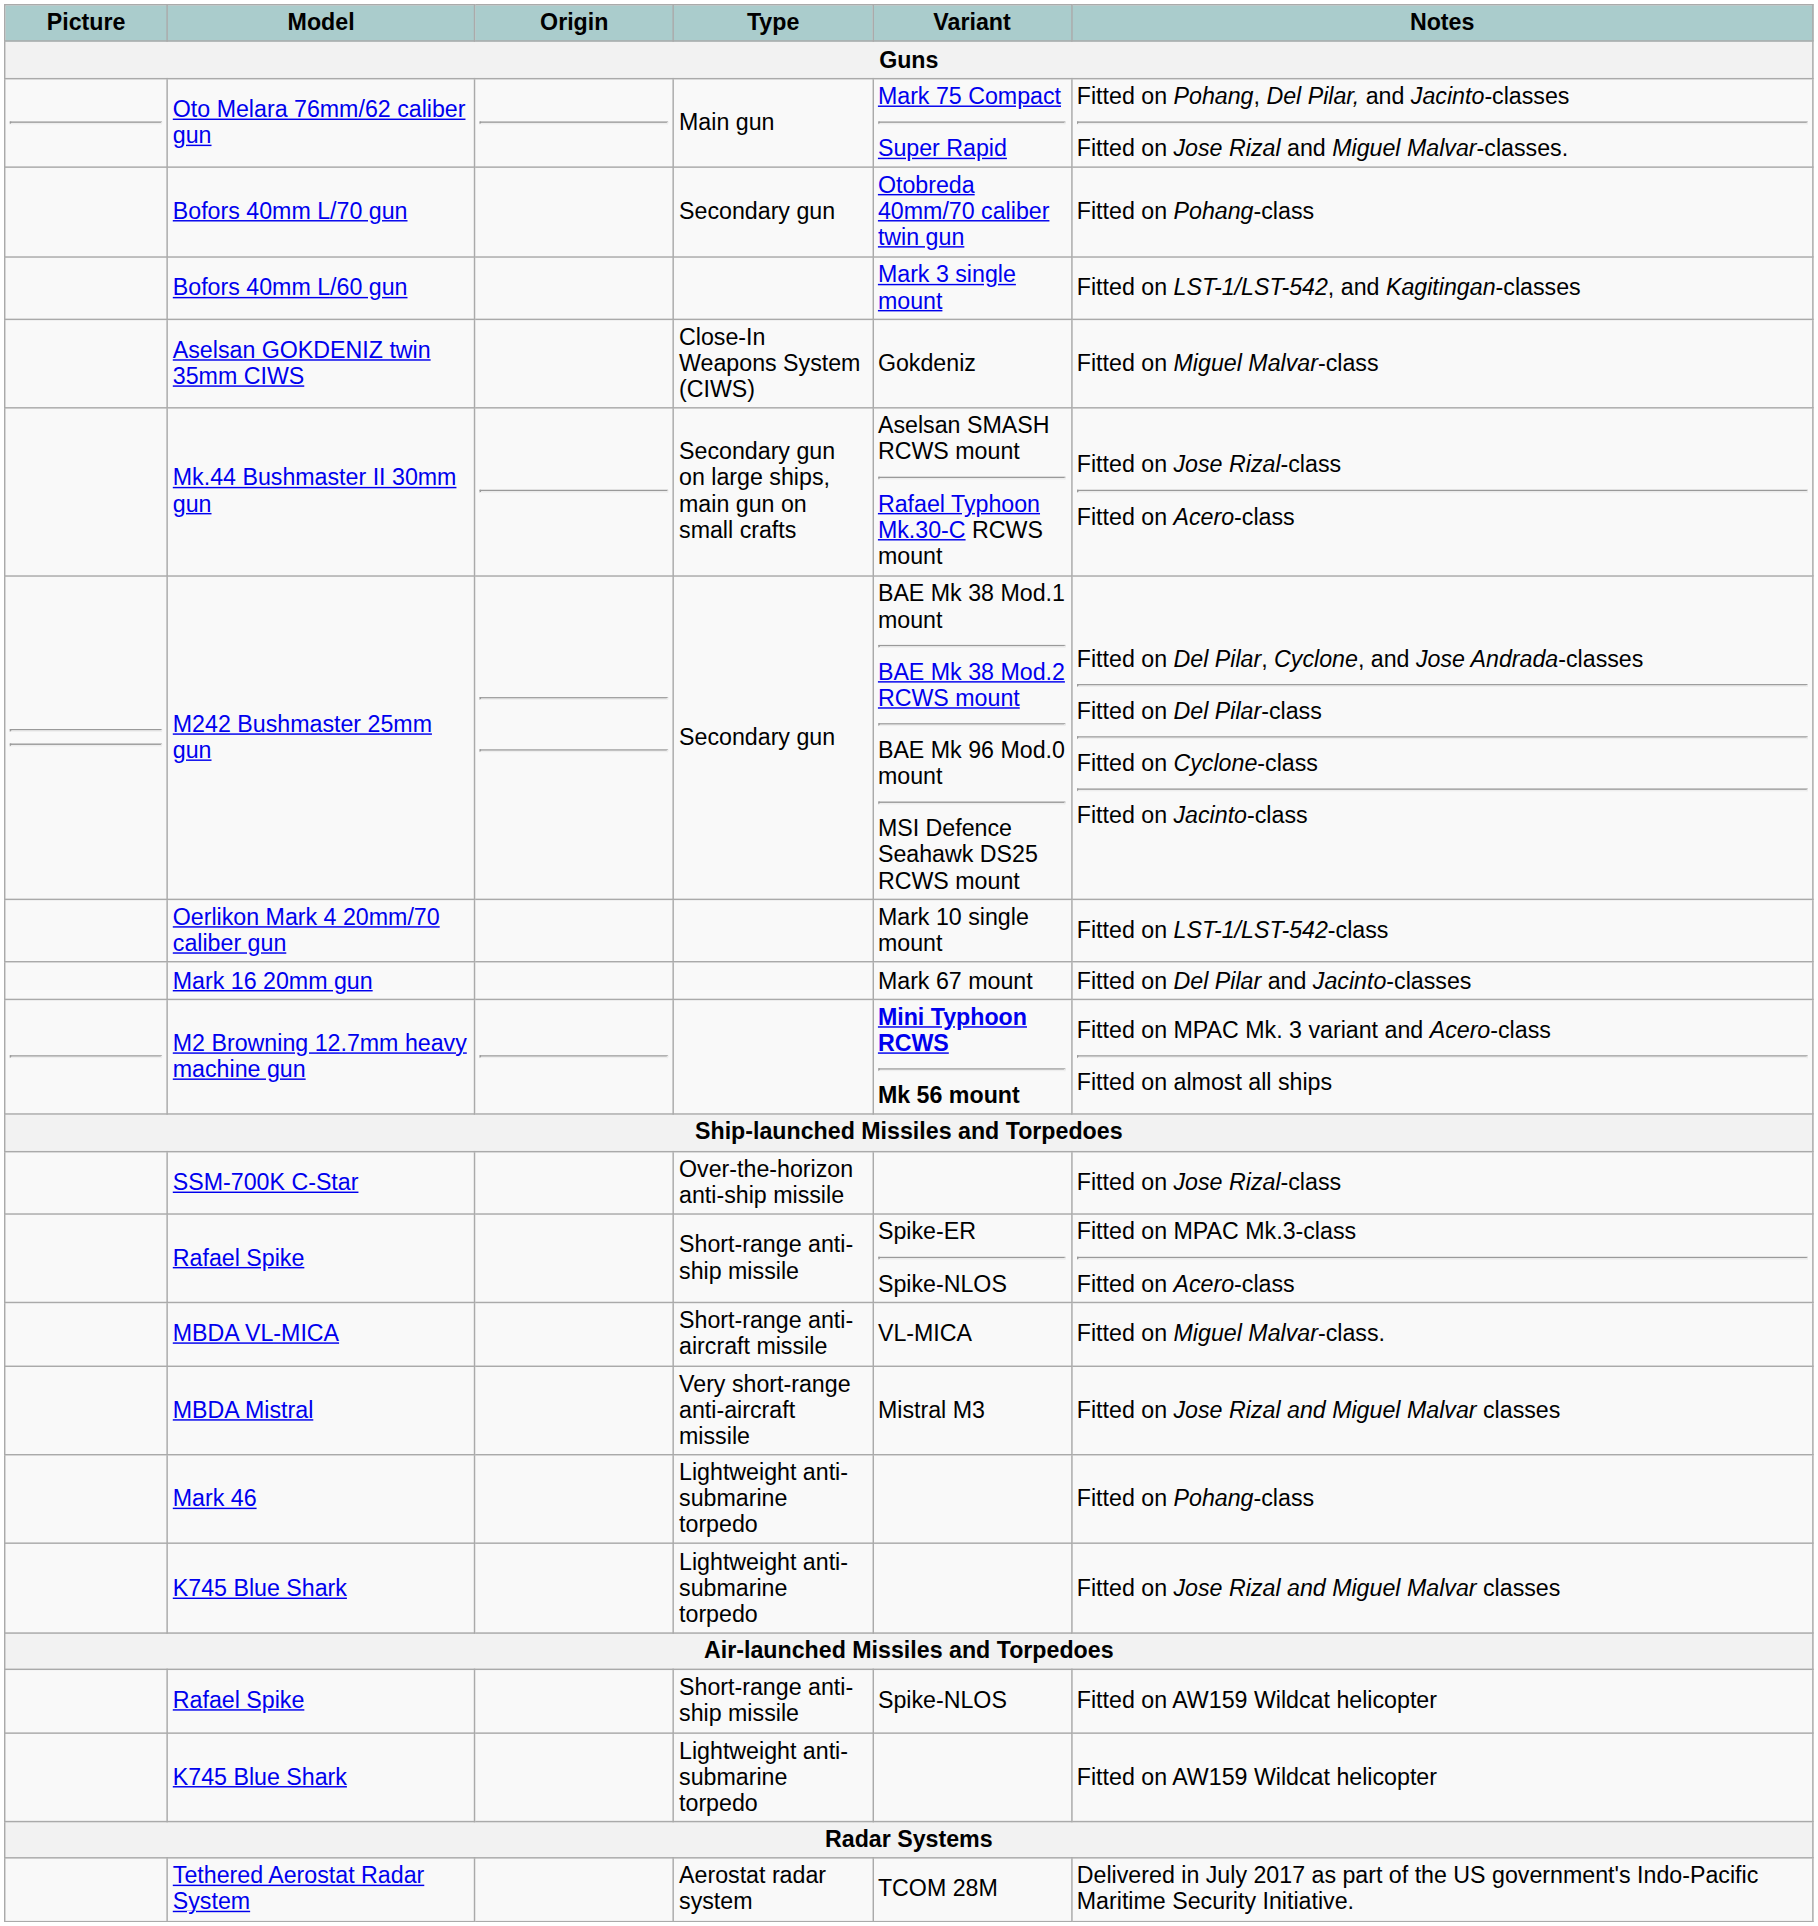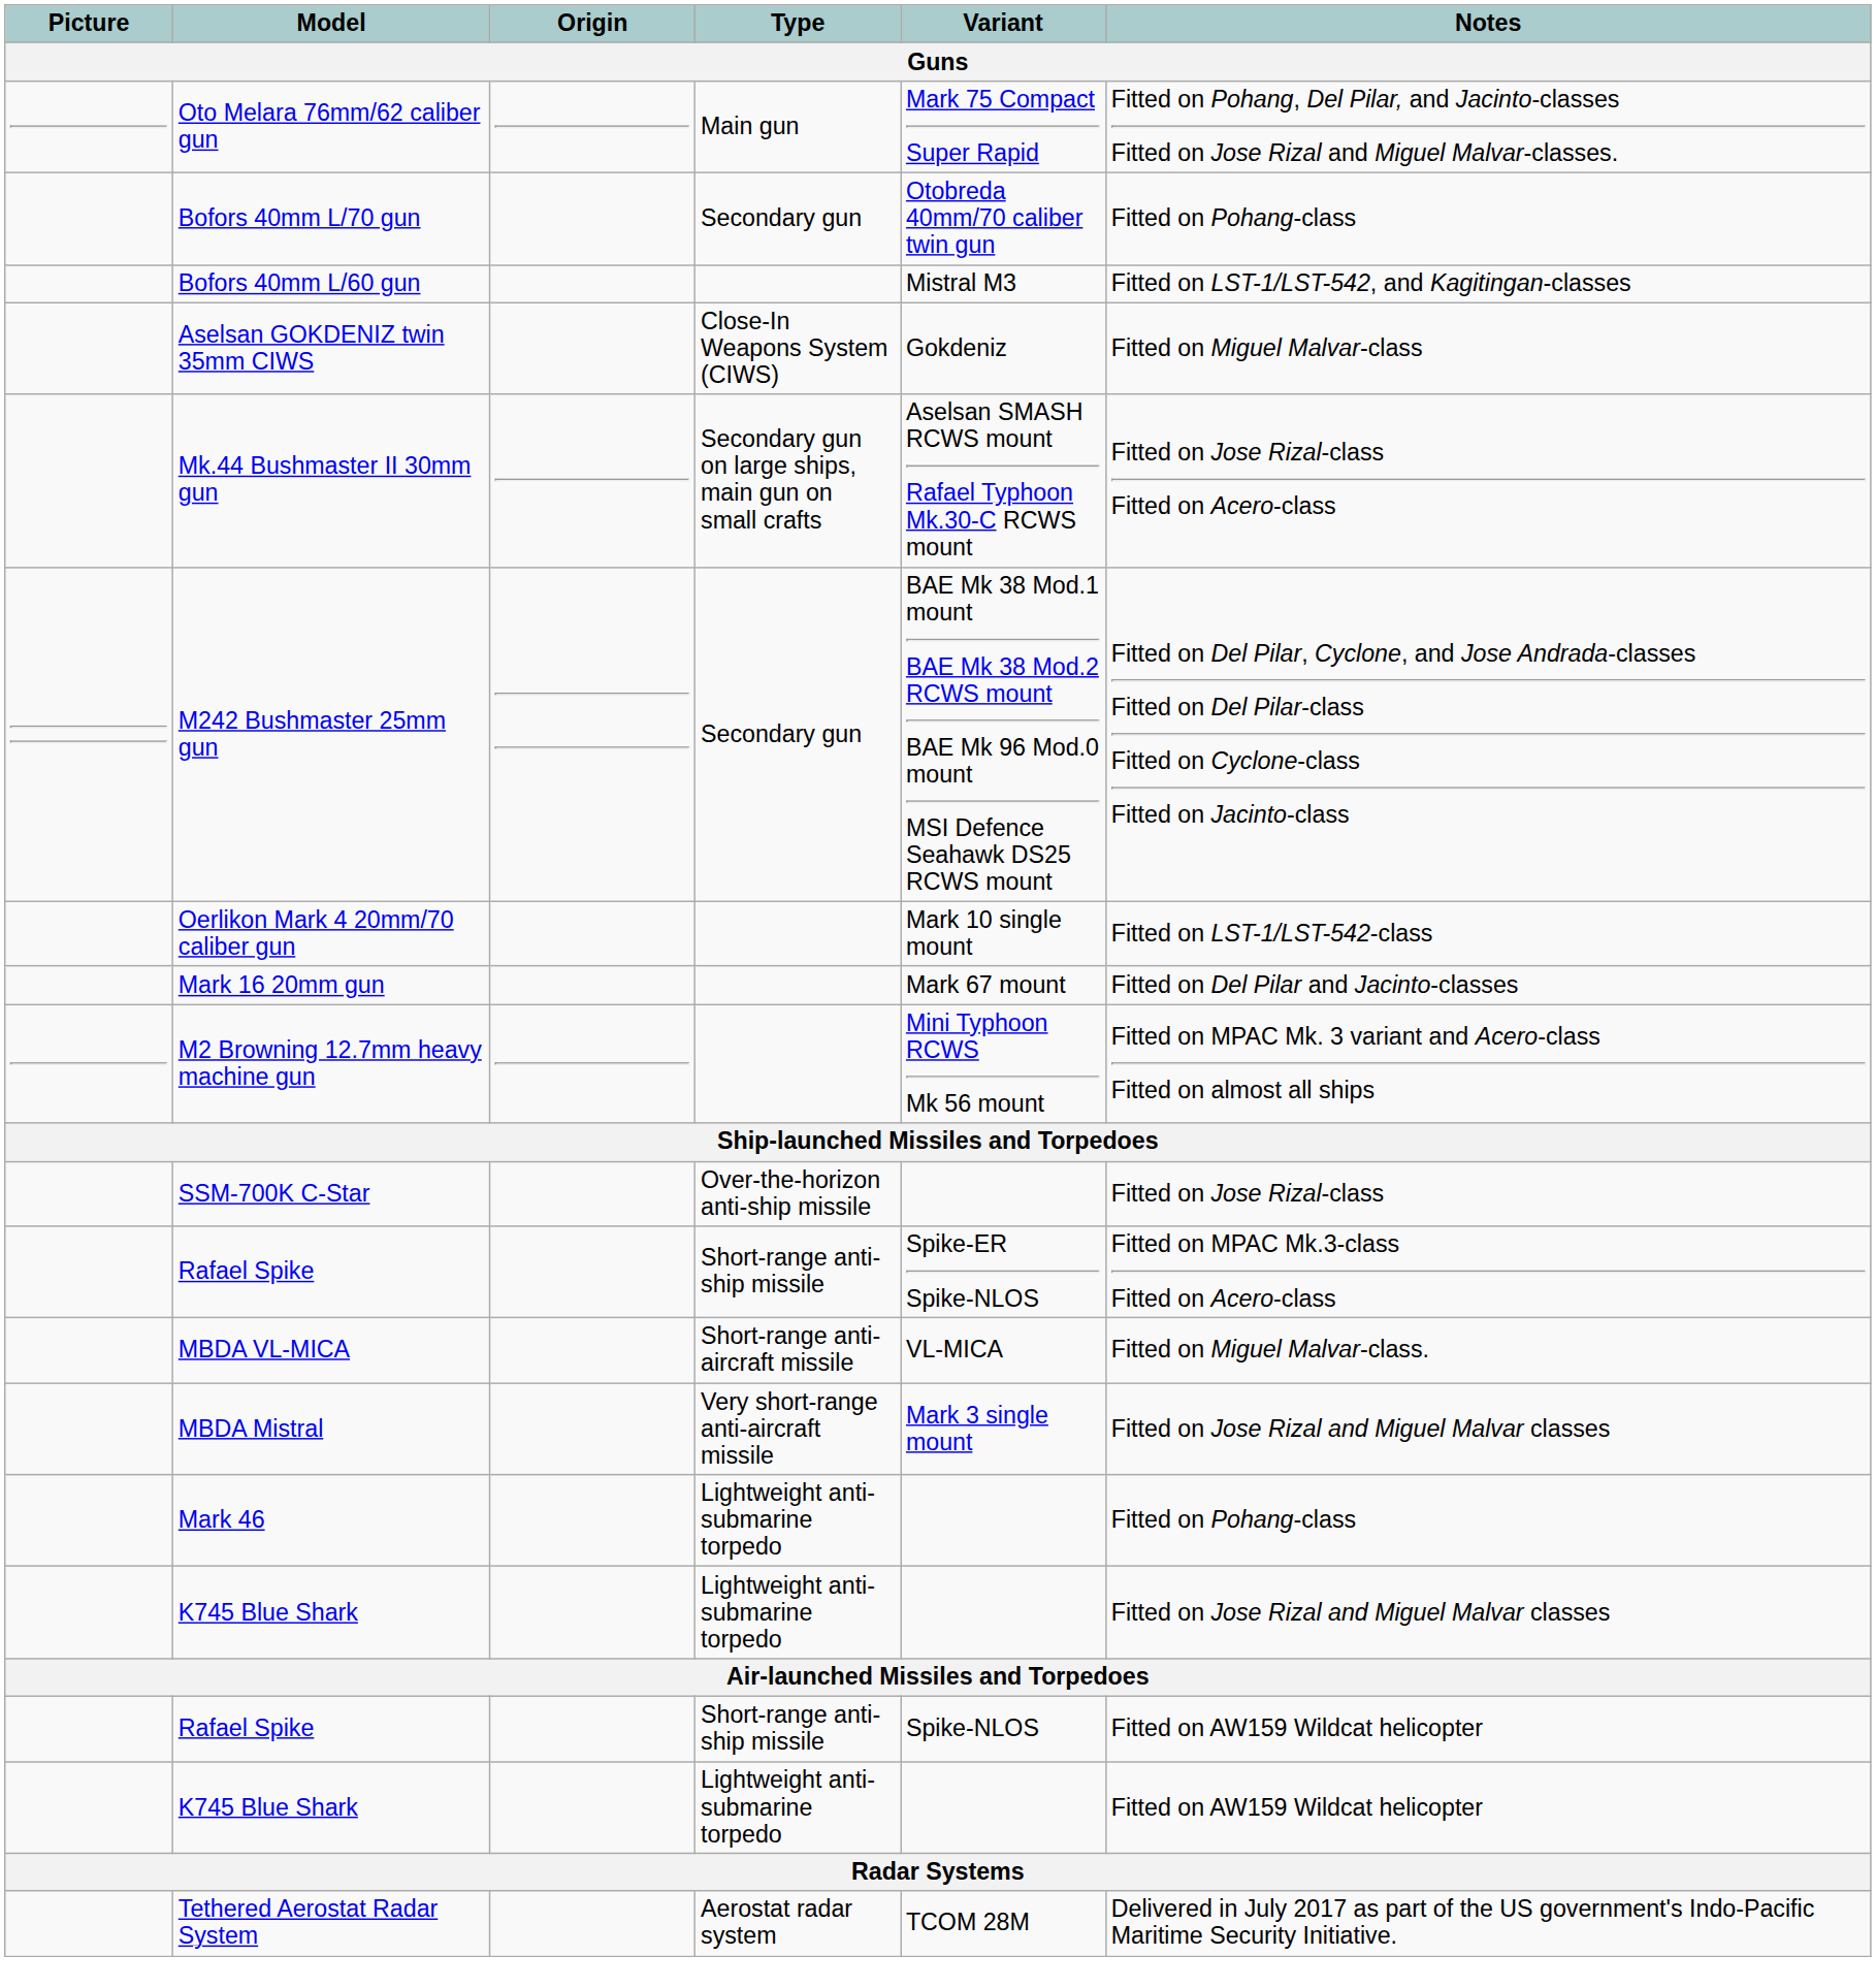 <table class="wikitable">
 <tr>
 <th style="text-align: center; background:#acc; width:9%;">Picture</th>
 <th style="text-align: center; background:#acc; width:17%;">Model</th>
 <th style="text-align: center; background:#acc; width:11%;">Origin</th>
 <th style="text-align: center; background:#acc; width:11%;">Type</th>
 <th style="text-align: center; background:#acc; width:11%;">Variant</th>
 <th style="text-align: center; background:#acc; width:41%;">Notes</th>
 </tr>
 <tr>
 <th colspan="6">Guns</th>
 </tr>
 <tr>
 <td><hr></td>
 <td><a href='#'>Oto Melara 76mm/62 caliber gun</a></td>
 <td><hr></td>
 <td>Main gun</td>
 <td><a href='#'>Mark 75 Compact</a><hr><a href='#'>Super Rapid</a></td>
 <td>Fitted on <em>Pohang</em>, <em>Del Pilar,</em> and <em>Jacinto</em>-classes<hr>Fitted on <em>Jose Rizal</em> and <em>Miguel Malvar</em>-classes.</td>
 </tr>
 <tr>
 <td></td>
 <td><a href='#'>Bofors 40mm L/70 gun</a></td>
 <td></td>
 <td>Secondary gun</td>
 <td><a href='#'>Otobreda 40mm/70 caliber twin gun</a></td>
 <td>Fitted on <em>Pohang</em>-class</td>
 </tr>
 <tr>
 <td></td>
 <td><a href='#'>Bofors 40mm L/60 gun</a></td>
 <td></td>
 <td></td>
-<td><a href='#'>Mark 3 single mount</a></td>
+<td>Mistral M3</td>
 <td>Fitted on  <em>LST-1/LST-542</em>, and <em>Kagitingan</em>-classes</td>
 </tr>
 <tr>
 <td></td>
 <td><a href='#'>Aselsan GOKDENIZ twin 35mm CIWS</a></td>
 <td></td>
 <td>Close-In Weapons System (CIWS)</td>
 <td>Gokdeniz</td>
 <td>Fitted on <em>Miguel Malvar</em>-class</td>
 </tr>
 <tr>
 <td></td>
 <td><a href='#'>Mk.44 Bushmaster II 30mm gun</a></td>
 <td><br><hr><br></td>
 <td>Secondary gun on large ships, main gun on small crafts</td>
 <td>Aselsan SMASH RCWS mount<hr><a href='#'>Rafael Typhoon Mk.30-C</a> RCWS mount</td>
 <td>Fitted on  <em>Jose Rizal</em>-class<hr>Fitted on <em>Acero</em>-class</td>
 </tr>
 <tr>
 <td><hr><hr></td>
 <td><a href='#'>M242 Bushmaster 25mm gun</a></td>
 <td><hr><br><hr><br></td>
 <td>Secondary gun</td>
 <td>BAE Mk 38 Mod.1 mount<hr><a href='#'>BAE Mk 38 Mod.2 RCWS mount</a><hr>BAE Mk 96 Mod.0 mount<hr>MSI Defence Seahawk DS25 RCWS mount</td>
 <td>Fitted on  <em>Del Pilar</em>, <em>Cyclone</em>, and <em>Jose Andrada</em>-classes<hr>Fitted on  <em>Del Pilar</em>-class<hr>Fitted on  <em>Cyclone</em>-class<hr>Fitted on  <em>Jacinto</em>-class</td>
 </tr>
 <tr>
 <td></td>
 <td><a href='#'>Oerlikon Mark 4 20mm/70 caliber gun</a></td>
 <td></td>
 <td></td>
 <td>Mark 10 single mount</td>
 <td>Fitted on  <em>LST-1/LST-542</em>-class</td>
 </tr>
 <tr>
 <td></td>
 <td><a href='#'>Mark 16 20mm gun</a></td>
 <td></td>
 <td></td>
 <td>Mark 67 mount</td>
 <td>Fitted on  <em>Del Pilar</em> and <em>Jacinto</em>-classes</td>
 </tr>
 <tr>
 <td><hr></td>
 <td><a href='#'>M2 Browning 12.7mm heavy machine gun</a></td>
 <td><hr></td>
 <td></td>
-<td><strong><a href='#'>Mini Typhoon RCWS</a><hr>Mk 56 mount</strong></td>
+<td><a href='#'>Mini Typhoon RCWS</a><hr>Mk 56 mount</td>
 <td>Fitted on  MPAC Mk. 3 variant and <em>Acero</em>-class<hr> Fitted on almost all ships</td>
 </tr>
 <tr>
 <th colspan="6">Ship-launched Missiles and Torpedoes</th>
 </tr>
 <tr>
 <td></td>
 <td><a href='#'>SSM-700K C-Star</a></td>
 <td></td>
 <td>Over-the-horizon anti-ship missile</td>
 <td></td>
 <td>Fitted on <em>Jose Rizal</em>-class</td>
 </tr>
 <tr>
 <td></td>
 <td><a href='#'>Rafael Spike</a></td>
 <td></td>
 <td>Short-range anti-ship missile</td>
 <td>Spike-ER<hr>Spike-NLOS</td>
 <td>Fitted on MPAC Mk.3-class<hr>Fitted on <em>Acero</em>-class</td>
 </tr>
 <tr>
 <td></td>
 <td><a href='#'>MBDA VL-MICA</a></td>
 <td></td>
 <td>Short-range anti-aircraft missile</td>
 <td>VL-MICA</td>
 <td>Fitted on <em>Miguel Malvar</em>-class.</td>
 </tr>
 <tr>
 <td></td>
 <td><a href='#'>MBDA Mistral</a></td>
 <td></td>
 <td>Very short-range anti-aircraft missile</td>
-<td>Mistral M3</td>
+<td><a href='#'>Mark 3 single mount</a></td>
 <td>Fitted on <em>Jose Rizal and Miguel Malvar</em> classes</td>
 </tr>
 <tr>
 <td></td>
 <td><a href='#'>Mark 46</a></td>
 <td></td>
 <td>Lightweight anti-submarine torpedo</td>
 <td></td>
 <td>Fitted on <em>Pohang</em>-class</td>
 </tr>
 <tr>
 <td></td>
 <td><a href='#'>K745 Blue Shark</a></td>
 <td></td>
 <td>Lightweight anti-submarine torpedo</td>
 <td></td>
 <td>Fitted on <em>Jose Rizal and Miguel Malvar</em> classes</td>
 </tr>
 <tr>
 <th colspan="6">Air-launched Missiles and Torpedoes</th>
 </tr>
 <tr>
 <td></td>
 <td><a href='#'>Rafael Spike</a></td>
 <td></td>
 <td>Short-range anti-ship missile</td>
 <td>Spike-NLOS</td>
 <td>Fitted on AW159 Wildcat helicopter</td>
 </tr>
 <tr>
 <td></td>
 <td><a href='#'>K745 Blue Shark</a></td>
 <td></td>
 <td>Lightweight anti-submarine torpedo</td>
 <td></td>
 <td>Fitted on AW159 Wildcat helicopter</td>
 </tr>
 <tr>
 <th colspan="6">Radar Systems</th>
 </tr>
 <tr>
 <td></td>
 <td><a href='#'>Tethered Aerostat Radar System</a></td>
 <td></td>
 <td>Aerostat radar system</td>
 <td>TCOM 28M</td>
 <td>Delivered in July 2017 as part of the US government's Indo-Pacific Maritime Security Initiative.</td>
 </tr>
 </table>
